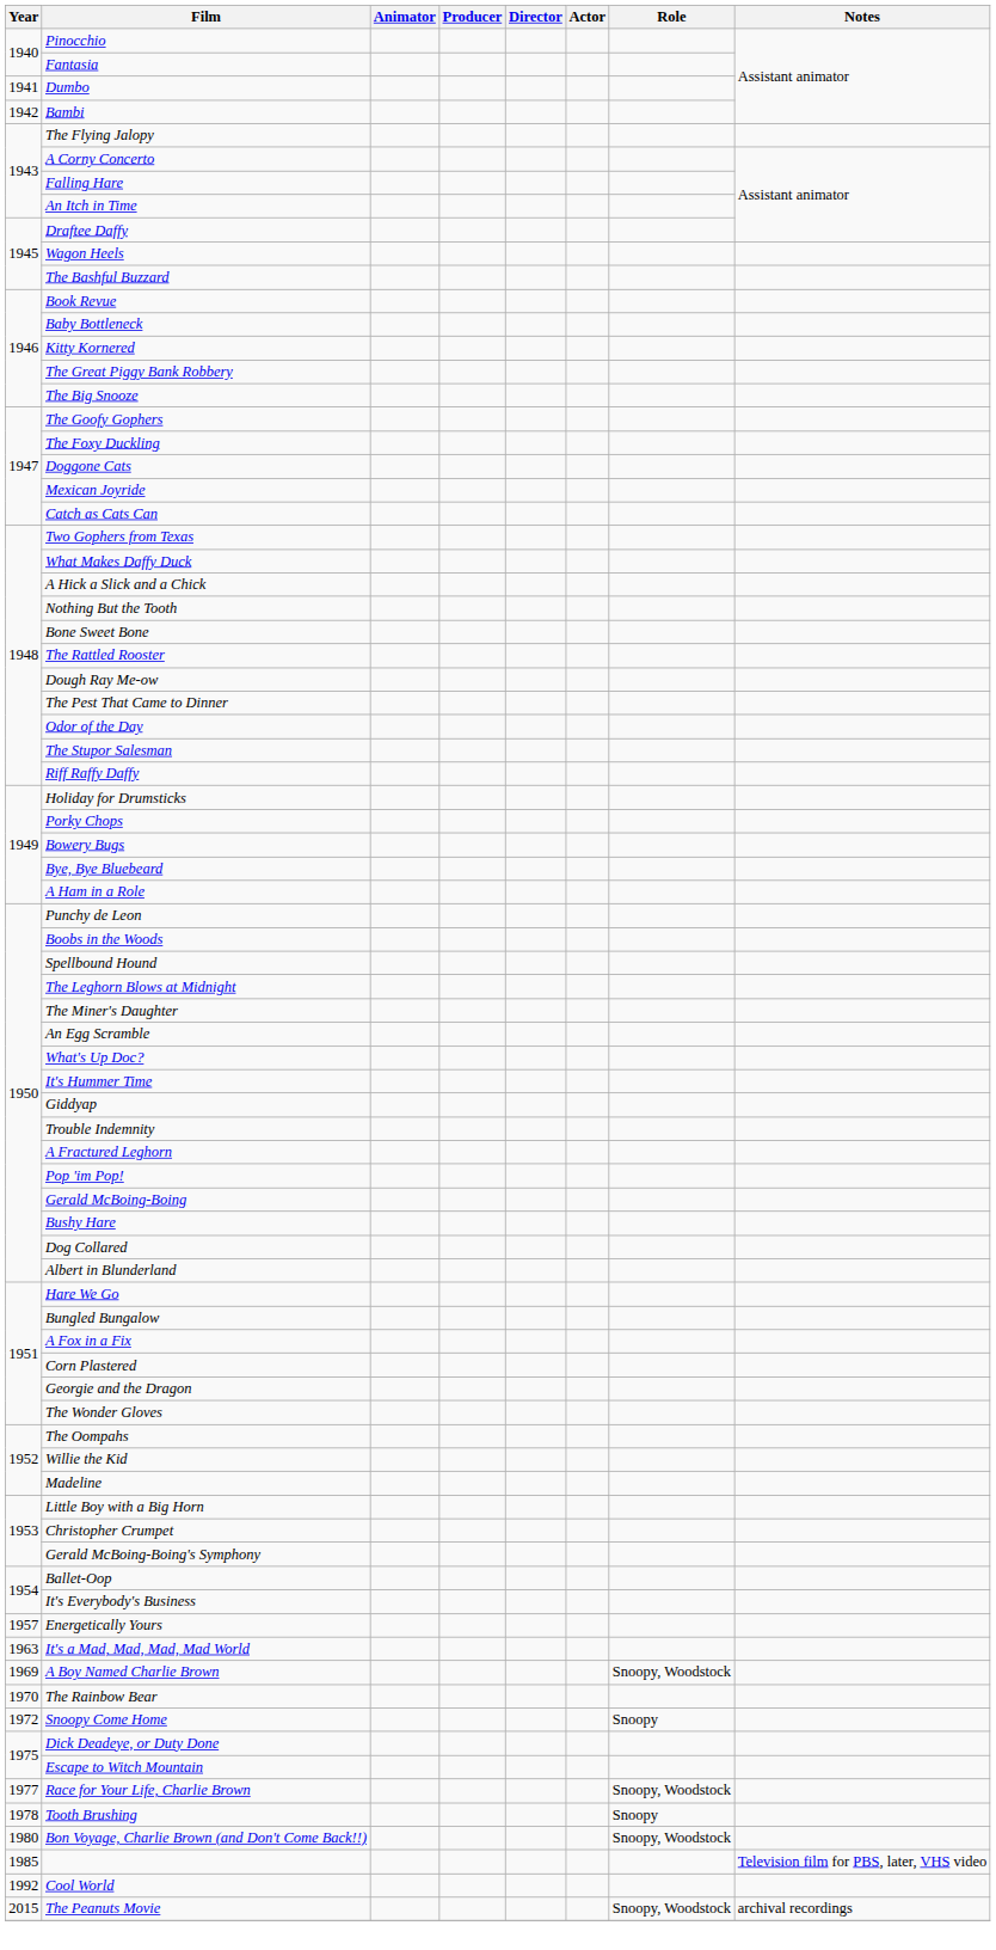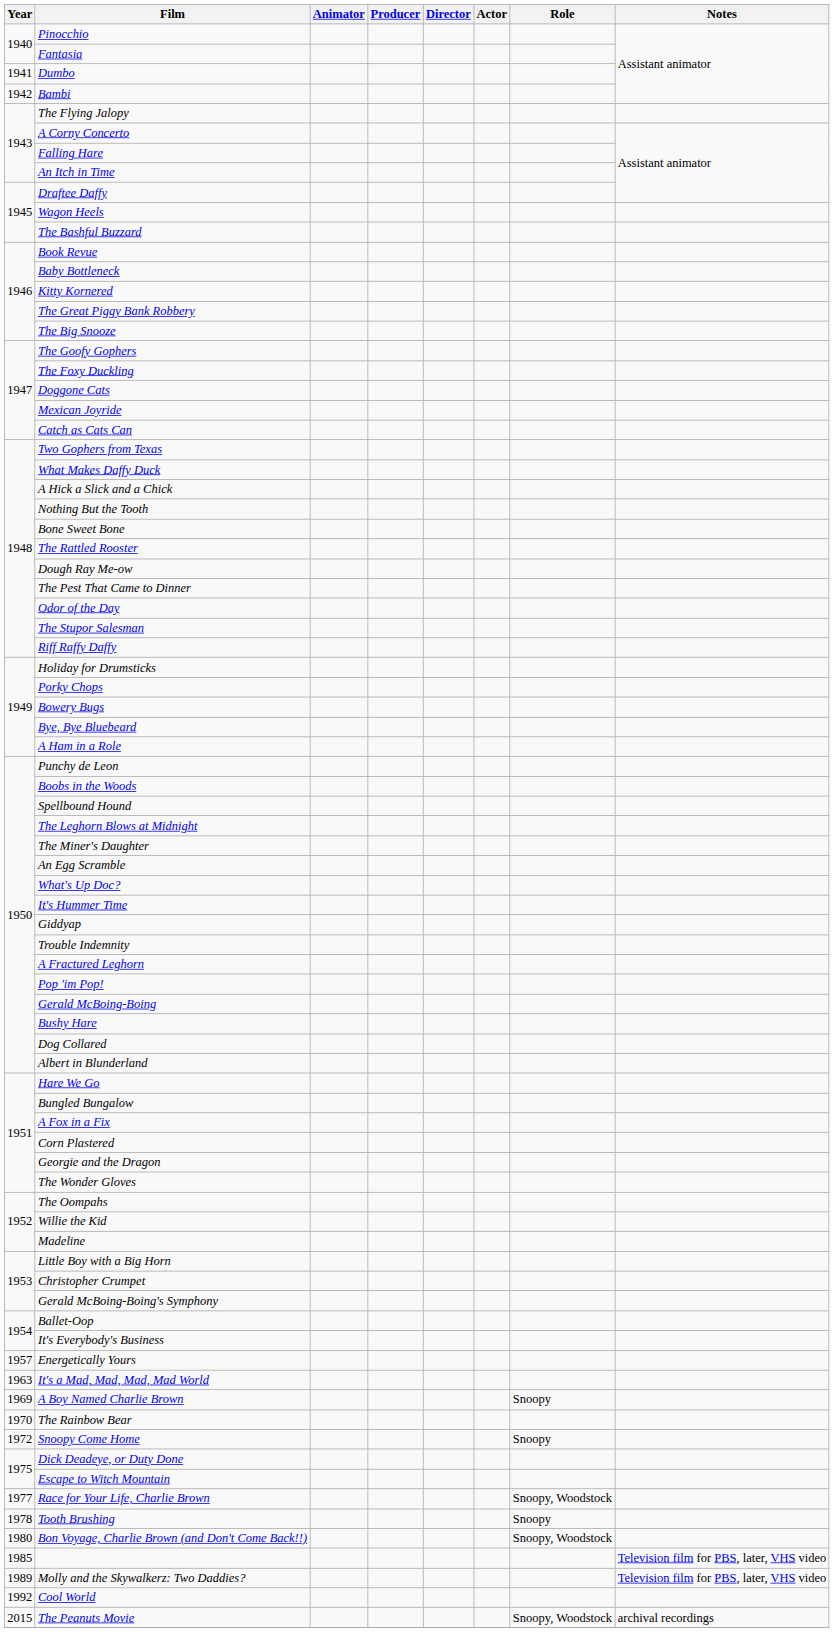 <table class="wikitable sortable">
 <tr>
 <th>Year</th>
 <th>Film</th>
 <th><a href='#'>Animator</a></th>
 <th><a href='#'>Producer</a></th>
 <th><a href='#'>Director</a></th>
 <th>Actor</th>
 <th>Role</th>
 <th>Notes</th>
 </tr>
 <tr>
 <td rowspan="2">1940</td>
 <td><em><a href='#'>Pinocchio</a></em></td>
 <td></td>
 <td></td>
 <td></td>
 <td></td>
 <td></td>
 <td rowspan="4">Assistant animator</td>
 </tr>
 <tr>
 <td><em><a href='#'>Fantasia</a></em></td>
 <td></td>
 <td></td>
 <td></td>
 <td></td>
 <td></td>
 </tr>
 <tr>
 <td rowspan="1">1941</td>
 <td><em><a href='#'>Dumbo</a></em></td>
 <td></td>
 <td></td>
 <td></td>
 <td></td>
 <td></td>
 </tr>
 <tr>
 <td rowspan="1">1942</td>
 <td><em><a href='#'>Bambi</a></em></td>
 <td></td>
 <td></td>
 <td></td>
 <td></td>
 <td></td>
 </tr>
 <tr>
 <td rowspan="4">1943</td>
 <td><em>The Flying Jalopy</em></td>
 <td></td>
 <td></td>
 <td></td>
 <td></td>
 <td></td>
 <td></td>
 </tr>
 <tr>
 <td><em><a href='#'>A Corny Concerto</a></em></td>
 <td></td>
 <td></td>
 <td></td>
 <td></td>
 <td></td>
 <td rowspan="4">Assistant animator</td>
 </tr>
 <tr>
 <td><em><a href='#'>Falling Hare</a></em></td>
 <td></td>
 <td></td>
 <td></td>
 <td></td>
 <td></td>
 </tr>
 <tr>
 <td><em><a href='#'>An Itch in Time</a></em></td>
 <td></td>
 <td></td>
 <td></td>
 <td></td>
 <td></td>
 </tr>
 <tr>
 <td rowspan="3">1945</td>
 <td><em> <a href='#'>Draftee Daffy</a></em></td>
 <td></td>
 <td></td>
 <td></td>
 <td></td>
 <td></td>
 </tr>
 <tr>
 <td><em><a href='#'>Wagon Heels</a></em></td>
 <td></td>
 <td></td>
 <td></td>
 <td></td>
 <td></td>
 <td></td>
 </tr>
 <tr>
 <td><em><a href='#'>The Bashful Buzzard</a></em></td>
 <td></td>
 <td></td>
 <td></td>
 <td></td>
 <td></td>
 <td></td>
 </tr>
 <tr>
 <td rowspan="5">1946</td>
 <td><em><a href='#'>Book Revue</a></em></td>
 <td></td>
 <td></td>
 <td></td>
 <td></td>
 <td></td>
 <td></td>
 </tr>
 <tr>
 <td><em><a href='#'>Baby Bottleneck</a></em></td>
 <td></td>
 <td></td>
 <td></td>
 <td></td>
 <td></td>
 <td></td>
 </tr>
 <tr>
 <td><em><a href='#'>Kitty Kornered</a></em></td>
 <td></td>
 <td></td>
 <td></td>
 <td></td>
 <td></td>
 <td></td>
 </tr>
 <tr>
 <td><em><a href='#'>The Great Piggy Bank Robbery</a></em></td>
 <td></td>
 <td></td>
 <td></td>
 <td></td>
 <td></td>
 <td></td>
 </tr>
 <tr>
 <td><em> <a href='#'>The Big Snooze</a></em></td>
 <td></td>
 <td></td>
 <td></td>
 <td></td>
 <td></td>
 <td></td>
 </tr>
 <tr>
 <td rowspan="5">1947</td>
 <td><em><a href='#'>The Goofy Gophers</a></em></td>
 <td></td>
 <td></td>
 <td></td>
 <td></td>
 <td></td>
 <td></td>
 </tr>
 <tr>
 <td><em><a href='#'>The Foxy Duckling</a></em></td>
 <td></td>
 <td></td>
 <td></td>
 <td></td>
 <td></td>
 <td></td>
 </tr>
 <tr>
 <td><em><a href='#'>Doggone Cats</a></em></td>
 <td></td>
 <td></td>
 <td></td>
 <td></td>
 <td></td>
 <td></td>
 </tr>
 <tr>
 <td><em><a href='#'>Mexican Joyride</a></em></td>
 <td></td>
 <td></td>
 <td></td>
 <td></td>
 <td></td>
 <td></td>
 </tr>
 <tr>
 <td><em><a href='#'>Catch as Cats Can</a></em></td>
 <td></td>
 <td></td>
 <td></td>
 <td></td>
 <td></td>
 <td></td>
 </tr>
 <tr>
 <td rowspan="11">1948</td>
 <td><em><a href='#'>Two Gophers from Texas</a></em></td>
 <td></td>
 <td></td>
 <td></td>
 <td></td>
 <td></td>
 <td></td>
 </tr>
 <tr>
 <td><em><a href='#'>What Makes Daffy Duck</a></em></td>
 <td></td>
 <td></td>
 <td></td>
 <td></td>
 <td></td>
 <td></td>
 </tr>
 <tr>
 <td><em>A Hick a Slick and a Chick </em></td>
 <td></td>
 <td></td>
 <td></td>
 <td></td>
 <td></td>
 <td></td>
 </tr>
 <tr>
 <td><em>Nothing But the Tooth</em></td>
 <td></td>
 <td></td>
 <td></td>
 <td></td>
 <td></td>
 <td></td>
 </tr>
 <tr>
 <td><em>Bone Sweet Bone</em></td>
 <td></td>
 <td></td>
 <td></td>
 <td></td>
 <td></td>
 <td></td>
 </tr>
 <tr>
 <td><em><a href='#'>The Rattled Rooster</a> </em></td>
 <td></td>
 <td></td>
 <td></td>
 <td></td>
 <td></td>
 <td></td>
 </tr>
 <tr>
 <td><em>Dough Ray Me-ow </em></td>
 <td></td>
 <td></td>
 <td></td>
 <td></td>
 <td></td>
 <td></td>
 </tr>
 <tr>
 <td><em>The Pest That Came to Dinner </em></td>
 <td></td>
 <td></td>
 <td></td>
 <td></td>
 <td></td>
 <td></td>
 </tr>
 <tr>
 <td><em><a href='#'>Odor of the Day</a> </em></td>
 <td></td>
 <td></td>
 <td></td>
 <td></td>
 <td></td>
 <td></td>
 </tr>
 <tr>
 <td><em><a href='#'>The Stupor Salesman</a> </em></td>
 <td></td>
 <td></td>
 <td></td>
 <td></td>
 <td></td>
 <td></td>
 </tr>
 <tr>
 <td><em><a href='#'>Riff Raffy Daffy</a> </em></td>
 <td></td>
 <td></td>
 <td></td>
 <td></td>
 <td></td>
 <td></td>
 </tr>
 <tr>
 <td rowspan="5">1949</td>
 <td><em>Holiday for Drumsticks</em></td>
 <td></td>
 <td></td>
 <td></td>
 <td></td>
 <td></td>
 <td></td>
 </tr>
 <tr>
 <td><em><a href='#'>Porky Chops</a></em></td>
 <td></td>
 <td></td>
 <td></td>
 <td></td>
 <td></td>
 <td></td>
 </tr>
 <tr>
 <td><em><a href='#'>Bowery Bugs</a> </em></td>
 <td></td>
 <td></td>
 <td></td>
 <td></td>
 <td></td>
 <td></td>
 </tr>
 <tr>
 <td><em><a href='#'>Bye, Bye Bluebeard</a></em></td>
 <td></td>
 <td></td>
 <td></td>
 <td></td>
 <td></td>
 <td></td>
 </tr>
 <tr>
 <td><em><a href='#'>A Ham in a Role</a></em></td>
 <td></td>
 <td></td>
 <td></td>
 <td></td>
 <td></td>
 <td></td>
 </tr>
 <tr>
 <td rowspan="16">1950</td>
 <td><em>Punchy de Leon</em></td>
 <td></td>
 <td></td>
 <td></td>
 <td></td>
 <td></td>
 <td></td>
 </tr>
 <tr>
 <td><em><a href='#'>Boobs in the Woods</a></em></td>
 <td></td>
 <td></td>
 <td></td>
 <td></td>
 <td></td>
 <td></td>
 </tr>
 <tr>
 <td><em>Spellbound Hound </em></td>
 <td></td>
 <td></td>
 <td></td>
 <td></td>
 <td></td>
 <td></td>
 </tr>
 <tr>
 <td><em><a href='#'>The Leghorn Blows at Midnight</a></em></td>
 <td></td>
 <td></td>
 <td></td>
 <td></td>
 <td></td>
 <td></td>
 </tr>
 <tr>
 <td><em>The Miner's Daughter </em></td>
 <td></td>
 <td></td>
 <td></td>
 <td></td>
 <td></td>
 <td></td>
 </tr>
 <tr>
 <td><em>An Egg Scramble </em></td>
 <td></td>
 <td></td>
 <td></td>
 <td></td>
 <td></td>
 <td></td>
 </tr>
 <tr>
 <td><em><a href='#'>What's Up Doc?</a></em></td>
 <td></td>
 <td></td>
 <td></td>
 <td></td>
 <td></td>
 <td></td>
 </tr>
 <tr>
 <td><em><a href='#'>It's Hummer Time</a></em></td>
 <td></td>
 <td></td>
 <td></td>
 <td></td>
 <td></td>
 <td></td>
 </tr>
 <tr>
 <td><em>Giddyap</em></td>
 <td></td>
 <td></td>
 <td></td>
 <td></td>
 <td></td>
 <td></td>
 </tr>
 <tr>
 <td><em>Trouble Indemnity</em></td>
 <td></td>
 <td></td>
 <td></td>
 <td></td>
 <td></td>
 <td></td>
 </tr>
 <tr>
 <td><em><a href='#'>A Fractured Leghorn</a> </em></td>
 <td></td>
 <td></td>
 <td></td>
 <td></td>
 <td></td>
 <td></td>
 </tr>
 <tr>
 <td><em><a href='#'>Pop 'im Pop!</a> </em></td>
 <td></td>
 <td></td>
 <td></td>
 <td></td>
 <td></td>
 <td></td>
 </tr>
 <tr>
 <td><em><a href='#'>Gerald McBoing-Boing</a> </em></td>
 <td></td>
 <td></td>
 <td></td>
 <td></td>
 <td></td>
 <td></td>
 </tr>
 <tr>
 <td><em><a href='#'>Bushy Hare</a> </em></td>
 <td></td>
 <td></td>
 <td></td>
 <td></td>
 <td></td>
 <td></td>
 </tr>
 <tr>
 <td><em>Dog Collared </em></td>
 <td></td>
 <td></td>
 <td></td>
 <td></td>
 <td></td>
 <td></td>
 </tr>
 <tr>
 <td><em>Albert in Blunderland </em></td>
 <td></td>
 <td></td>
 <td></td>
 <td></td>
 <td></td>
 <td></td>
 </tr>
 <tr>
 <td rowspan="6">1951</td>
 <td><em><a href='#'>Hare We Go</a></em></td>
 <td></td>
 <td></td>
 <td></td>
 <td></td>
 <td></td>
 <td></td>
 </tr>
 <tr>
 <td><em>Bungled Bungalow </em></td>
 <td></td>
 <td></td>
 <td></td>
 <td></td>
 <td></td>
 <td></td>
 </tr>
 <tr>
 <td><em><a href='#'>A Fox in a Fix</a> </em></td>
 <td></td>
 <td></td>
 <td></td>
 <td></td>
 <td></td>
 <td></td>
 </tr>
 <tr>
 <td><em>Corn Plastered</em></td>
 <td></td>
 <td></td>
 <td></td>
 <td></td>
 <td></td>
 <td></td>
 </tr>
 <tr>
 <td><em>Georgie and the Dragon </em></td>
 <td></td>
 <td></td>
 <td></td>
 <td></td>
 <td></td>
 <td></td>
 </tr>
 <tr>
 <td><em>The Wonder Gloves </em></td>
 <td></td>
 <td></td>
 <td></td>
 <td></td>
 <td></td>
 <td></td>
 </tr>
 <tr>
 <td rowspan="3">1952</td>
 <td><em>The Oompahs</em></td>
 <td></td>
 <td></td>
 <td></td>
 <td></td>
 <td></td>
 <td></td>
 </tr>
 <tr>
 <td><em>Willie the Kid</em></td>
 <td></td>
 <td></td>
 <td></td>
 <td></td>
 <td></td>
 <td></td>
 </tr>
 <tr>
 <td><em>Madeline</em></td>
 <td></td>
 <td></td>
 <td></td>
 <td></td>
 <td></td>
 <td></td>
 </tr>
 <tr>
 <td rowspan="3">1953</td>
 <td><em>Little Boy with a Big Horn </em></td>
 <td></td>
 <td></td>
 <td></td>
 <td></td>
 <td></td>
 <td></td>
 </tr>
 <tr>
 <td><em>Christopher Crumpet</em></td>
 <td></td>
 <td></td>
 <td></td>
 <td></td>
 <td></td>
 <td></td>
 </tr>
 <tr>
 <td><em>Gerald McBoing-Boing's Symphony</em></td>
 <td></td>
 <td></td>
 <td></td>
 <td></td>
 <td></td>
 <td></td>
 </tr>
 <tr>
 <td rowspan="2">1954</td>
 <td><em>Ballet-Oop</em></td>
 <td></td>
 <td></td>
 <td></td>
 <td></td>
 <td></td>
 <td></td>
 </tr>
 <tr>
 <td><em>It's Everybody's Business </em></td>
 <td></td>
 <td></td>
 <td></td>
 <td></td>
 <td></td>
 <td></td>
 </tr>
 <tr>
 <td>1957</td>
 <td><em>Energetically Yours</em></td>
 <td></td>
 <td></td>
 <td></td>
 <td></td>
 <td></td>
 <td></td>
 </tr>
 <tr>
 <td>1963</td>
 <td><em><a href='#'>It's a Mad, Mad, Mad, Mad World</a></em></td>
 <td></td>
 <td></td>
 <td></td>
 <td></td>
 <td></td>
 <td></td>
 </tr>
 <tr>
 <td>1969</td>
 <td><em><a href='#'>A Boy Named Charlie Brown</a></em></td>
 <td></td>
 <td></td>
 <td></td>
 <td></td>
-<td>Snoopy, Woodstock</td>
+<td>Snoopy</td>
 <td></td>
 </tr>
 <tr>
 <td>1970</td>
 <td><em>The Rainbow Bear</em></td>
 <td></td>
 <td></td>
 <td></td>
 <td></td>
 <td></td>
 <td></td>
 </tr>
 <tr>
 <td>1972</td>
 <td><em><a href='#'>Snoopy Come Home</a></em></td>
 <td></td>
 <td></td>
 <td></td>
 <td></td>
 <td>Snoopy</td>
 <td></td>
 </tr>
 <tr>
 <td rowspan="2">1975</td>
 <td><em><a href='#'>Dick Deadeye, or Duty Done</a> </em></td>
 <td></td>
 <td></td>
 <td></td>
 <td></td>
 <td></td>
 <td></td>
 </tr>
 <tr>
 <td><em><a href='#'>Escape to Witch Mountain</a></em></td>
 <td></td>
 <td></td>
 <td></td>
 <td></td>
 <td></td>
 <td></td>
 </tr>
 <tr>
 <td>1977</td>
 <td><em><a href='#'>Race for Your Life, Charlie Brown</a></em></td>
 <td></td>
 <td></td>
 <td></td>
 <td></td>
 <td>Snoopy, Woodstock</td>
 <td></td>
 </tr>
 <tr>
 <td>1978</td>
 <td><em><a href='#'>Tooth Brushing</a></em></td>
 <td></td>
 <td></td>
 <td></td>
 <td></td>
 <td>Snoopy</td>
 <td></td>
 </tr>
 <tr>
 <td>1980</td>
 <td><em><a href='#'>Bon Voyage, Charlie Brown (and Don't Come Back!!)</a></em></td>
 <td></td>
 <td></td>
 <td></td>
 <td></td>
 <td>Snoopy, Woodstock</td>
 <td></td>
 </tr>
 <tr>
 <td>1985</td>
 <td><em></em></td>
 <td></td>
 <td></td>
 <td></td>
 <td></td>
 <td></td>
 <td><a href='#'>Television film</a> for <a href='#'>PBS</a>, later, <a href='#'>VHS</a> video</td>
 </tr>
 <tr>
+<td>1989</td>
+<td><em>Molly and the Skywalkerz: Two Daddies?</em></td>
+<td></td>
+<td></td>
+<td></td>
+<td></td>
+<td></td>
+<td><a href='#'>Television film</a> for <a href='#'>PBS</a>, later, <a href='#'>VHS</a> video</td>
+</tr>
+<tr>
 <td>1992</td>
 <td><em><a href='#'>Cool World</a></em></td>
 <td></td>
 <td></td>
 <td></td>
 <td></td>
 <td></td>
 <td></td>
 </tr>
 <tr>
 <td>2015</td>
 <td><em><a href='#'>The Peanuts Movie</a></em></td>
 <td></td>
 <td></td>
 <td></td>
 <td></td>
 <td>Snoopy, Woodstock</td>
 <td>archival recordings</td>
 </tr>
 <tr>
 </tr>
 </table>
